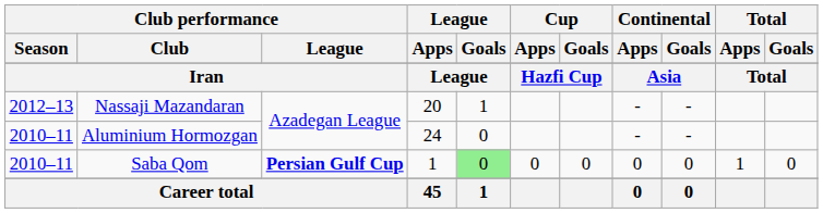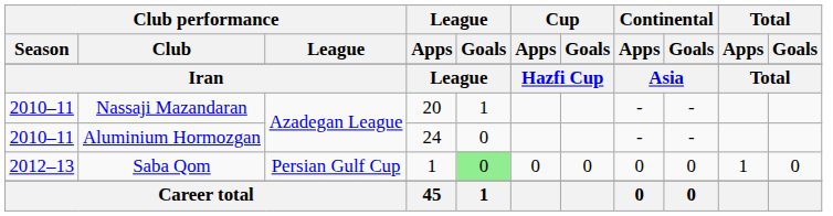 <table class="wikitable" style="text-align:center">
 <tr>
 <th colspan=3>Club performance</th>
 <th colspan=2>League</th>
 <th colspan=2>Cup</th>
 <th colspan=2>Continental</th>
 <th colspan=2>Total</th>
 </tr>
 <tr>
 <th>Season</th>
 <th>Club</th>
 <th>League</th>
 <th>Apps</th>
 <th>Goals</th>
 <th>Apps</th>
 <th>Goals</th>
 <th>Apps</th>
 <th>Goals</th>
 <th>Apps</th>
 <th>Goals</th>
 </tr>
 <tr>
 </tr>
 <tr>
 <th colspan=3>Iran</th>
 <th colspan=2>League</th>
 <th colspan=2><a href='#'>Hazfi Cup</a></th>
 <th colspan=2><a href='#'>Asia</a></th>
 <th colspan=2>Total</th>
 </tr>
 <tr>
-<td><a href='#'>2012–13</a></td>
+<td><a href='#'>2010–11</a></td>
 <td rowspan="1"><a href='#'>Nassaji Mazandaran</a></td>
 <td rowspan="2"><a href='#'>Azadegan League</a></td>
 <td>20</td>
 <td>1</td>
 <td></td>
 <td></td>
 <td>-</td>
 <td>-</td>
 <td></td>
 <td></td>
 </tr>
 <tr>
 <td><a href='#'>2010–11</a></td>
 <td rowspan="1"><a href='#'>Aluminium Hormozgan</a></td>
 <td>24</td>
 <td>0</td>
 <td></td>
 <td></td>
 <td>-</td>
 <td>-</td>
 <td></td>
 <td></td>
 </tr>
 <tr>
-<td><a href='#'>2010–11</a></td>
+<td><a href='#'>2012–13</a></td>
 <td rowspan="1"><a href='#'>Saba Qom</a></td>
-<td rowspan="1"><strong><a href='#'>Persian Gulf Cup</a></strong></td>
+<td rowspan="1"><a href='#'>Persian Gulf Cup</a></td>
 <td>1</td>
 <td style="background: lightgreen;">0</td>
 <td>0</td>
 <td>0</td>
 <td>0</td>
 <td>0</td>
 <td>1</td>
 <td>0</td>
 </tr>
 <tr>
 </tr>
 <tr>
 <th colspan=3>Career total</th>
 <th>45</th>
 <th>1</th>
 <th></th>
 <th></th>
 <th>0</th>
 <th>0</th>
 <th></th>
 <th></th>
 </tr>
 </table>
